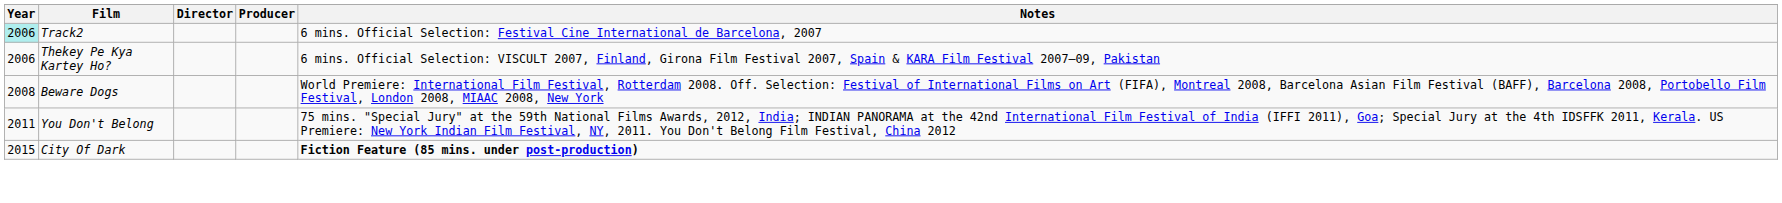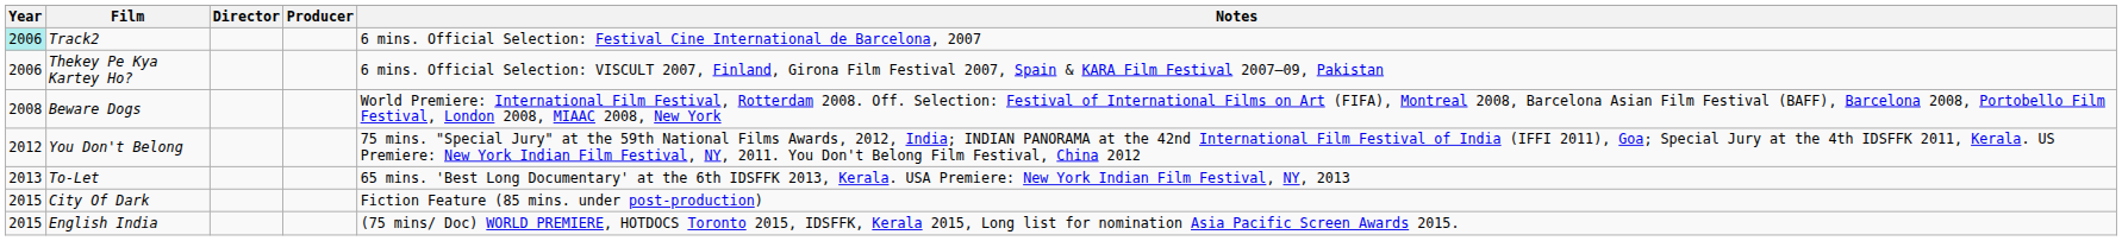 <table class="wikitable sortable">
 <tr style="text-align:center;">
 </tr>
 <tr>
 <th>Year</th>
 <th>Film</th>
 <th>Director</th>
 <th>Producer</th>
 <th class="unsortable">Notes</th>
 </tr>
 <tr>
 <td style="background: paleturquoise; text-align:center;">2006</td>
 <td><em>Track2</em></td>
 <td></td>
 <td></td>
 <td>6 mins. Official Selection: <a href='#'>Festival Cine International de Barcelona</a>, 2007</td>
 </tr>
 <tr>
 <td style="text-align:center;">2006</td>
 <td><em>Thekey Pe Kya Kartey Ho?</em></td>
 <td></td>
 <td></td>
 <td>6 mins. Official Selection: VISCULT 2007, <a href='#'>Finland</a>, Girona Film Festival 2007, <a href='#'>Spain</a> & <a href='#'>KARA Film Festival</a> 2007–09, <a href='#'>Pakistan</a></td>
 </tr>
 <tr>
 <td style="text-align:center;">2008</td>
 <td><em>Beware Dogs</em></td>
 <td></td>
 <td></td>
 <td>World Premiere: <a href='#'>International Film Festival</a>, <a href='#'>Rotterdam</a> 2008. Off. Selection: <a href='#'>Festival of International Films on Art</a> (FIFA), <a href='#'>Montreal</a> 2008, Barcelona Asian Film Festival (BAFF), <a href='#'>Barcelona</a> 2008, <a href='#'>Portobello Film Festival</a>, <a href='#'>London</a> 2008, <a href='#'>MIAAC</a> 2008, <a href='#'>New York</a></td>
 </tr>
 <tr>
-<td style="text-align:center;">2011</td>
+<td style="text-align:center;">2012</td>
 <td><em>You Don't Belong</em></td>
 <td></td>
 <td></td>
 <td>75 mins. "Special Jury" at the 59th National Films Awards, 2012, <a href='#'>India</a>; INDIAN PANORAMA at the 42nd <a href='#'>International Film Festival of India</a> (IFFI 2011), <a href='#'>Goa</a>;  Special Jury at the 4th IDSFFK 2011, <a href='#'>Kerala</a>. US Premiere: <a href='#'>New York Indian Film Festival</a>, <a href='#'>NY</a>, 2011. You Don't Belong Film Festival, <a href='#'>China</a> 2012</td>
 </tr>
 <tr>
+<td style="text-align:center;">2013</td>
+<td><em>To-Let</em></td>
+<td></td>
+<td></td>
+<td>65 mins. 'Best Long Documentary' at the 6th IDSFFK 2013, <a href='#'>Kerala</a>. USA Premiere: <a href='#'>New York Indian Film Festival</a>, <a href='#'>NY</a>, 2013</td>
+</tr>
+<tr>
 <td style="text-align:center;">2015</td>
 <td><em>City Of Dark</em></td>
 <td></td>
 <td></td>
-<td><strong>Fiction Feature (85 mins. under <a href='#'>post-production</a>)</strong></td>
+<td>Fiction Feature (85 mins. under <a href='#'>post-production</a>)</td>
+</tr>
+<tr>
+<td style="text-align:center;">2015</td>
+<td><em>English India</em></td>
+<td></td>
+<td></td>
+<td>(75 mins/ Doc) <a href='#'>WORLD PREMIERE</a>, HOTDOCS <a href='#'>Toronto</a> 2015, IDSFFK, <a href='#'>Kerala</a> 2015, Long list for nomination <a href='#'>Asia Pacific Screen Awards</a> 2015.</td>
 </tr>
 </table>
